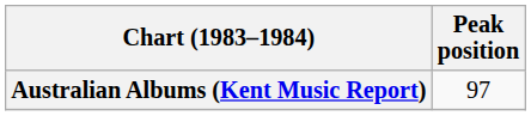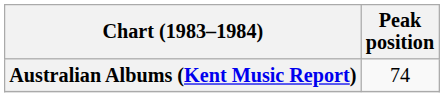 <table class="wikitable sortable plainrowheaders">
 <tr>
 <th>Chart (1983–1984)</th>
 <th>Peak<br>position</th>
 </tr>
 <tr>
 <th scope="row">Australian Albums (<a href='#'>Kent Music Report</a>)</th>
-<td align="center">97</td>
+<td align="center">74</td>
 </tr>
 <tr>
 </tr>
 <tr>
 </tr>
 <tr>
 </tr>
 <tr>
 </tr>
 <tr>
 </tr>
 </table>
